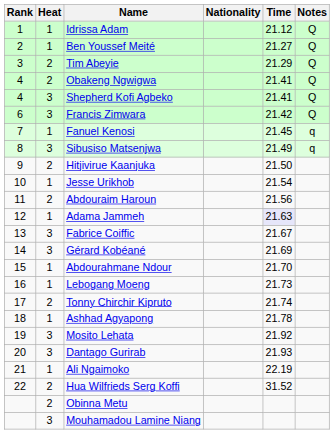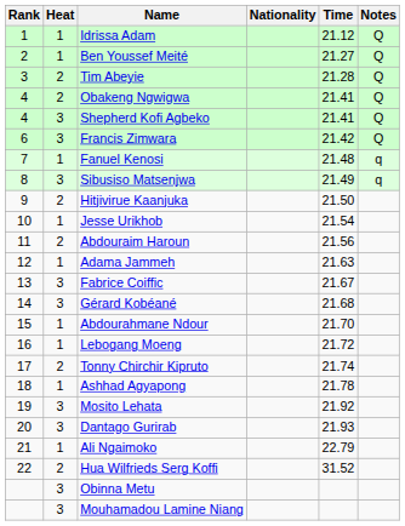 <table class="wikitable sortable" style="text-align:center">
 <tr>
 <th>Rank</th>
 <th>Heat</th>
 <th>Name</th>
 <th>Nationality</th>
 <th>Time</th>
 <th>Notes</th>
 </tr>
 <tr bgcolor=ccffcc>
 <td>1</td>
 <td>1</td>
 <td align=left><a href='#'>Idrissa Adam</a></td>
 <td align=left></td>
 <td>21.12</td>
 <td>Q</td>
 </tr>
 <tr bgcolor=ccffcc>
 <td>2</td>
 <td>1</td>
 <td align=left><a href='#'>Ben Youssef Meité</a></td>
 <td align=left></td>
 <td>21.27</td>
 <td>Q</td>
 </tr>
 <tr bgcolor=ccffcc>
 <td>3</td>
 <td>2</td>
 <td align=left><a href='#'>Tim Abeyie</a></td>
 <td align=left></td>
-<td>21.29</td>
+<td>21.28</td>
 <td>Q</td>
 </tr>
 <tr bgcolor=ccffcc>
 <td>4</td>
 <td>2</td>
 <td align=left><a href='#'>Obakeng Ngwigwa</a></td>
 <td align=left></td>
 <td>21.41</td>
 <td>Q</td>
 </tr>
 <tr bgcolor=ccffcc>
 <td>4</td>
 <td>3</td>
 <td align=left><a href='#'>Shepherd Kofi Agbeko</a></td>
 <td align=left></td>
 <td>21.41</td>
 <td>Q</td>
 </tr>
 <tr bgcolor=ccffcc>
 <td>6</td>
 <td>3</td>
 <td align=left><a href='#'>Francis Zimwara</a></td>
 <td align=left></td>
 <td>21.42</td>
 <td>Q</td>
 </tr>
 <tr bgcolor=ddffdd>
 <td>7</td>
 <td>1</td>
 <td align=left><a href='#'>Fanuel Kenosi</a></td>
 <td align=left></td>
-<td>21.45</td>
+<td>21.48</td>
 <td>q</td>
 </tr>
 <tr bgcolor=ddffdd>
 <td>8</td>
 <td>3</td>
 <td align=left><a href='#'>Sibusiso Matsenjwa</a></td>
 <td align=left></td>
 <td>21.49</td>
 <td>q</td>
 </tr>
 <tr>
 <td>9</td>
 <td>2</td>
 <td align=left><a href='#'>Hitjivirue Kaanjuka</a></td>
 <td align=left></td>
 <td>21.50</td>
 <td></td>
 </tr>
 <tr>
 <td>10</td>
 <td>1</td>
 <td align=left><a href='#'>Jesse Urikhob</a></td>
 <td align=left></td>
 <td>21.54</td>
 <td></td>
 </tr>
 <tr>
 <td>11</td>
 <td>2</td>
 <td align=left><a href='#'>Abdouraim Haroun</a></td>
 <td align=left></td>
 <td>21.56</td>
 <td></td>
 </tr>
 <tr>
 <td>12</td>
 <td>1</td>
 <td align=left><a href='#'>Adama Jammeh</a></td>
 <td align=left></td>
-<td style="background: lavender;">21.63</td>
+<td>21.63</td>
 <td></td>
 </tr>
 <tr>
 <td>13</td>
 <td>3</td>
 <td align=left><a href='#'>Fabrice Coiffic</a></td>
 <td align=left></td>
 <td>21.67</td>
 <td></td>
 </tr>
 <tr>
 <td>14</td>
 <td>3</td>
 <td align=left><a href='#'>Gérard Kobéané</a></td>
 <td align=left></td>
-<td>21.69</td>
+<td>21.68</td>
 <td></td>
 </tr>
 <tr>
 <td>15</td>
 <td>1</td>
 <td align=left><a href='#'>Abdourahmane Ndour</a></td>
 <td align=left></td>
 <td>21.70</td>
 <td></td>
 </tr>
 <tr>
 <td>16</td>
 <td>1</td>
 <td align=left><a href='#'>Lebogang Moeng</a></td>
 <td align=left></td>
-<td>21.73</td>
+<td>21.72</td>
 <td></td>
 </tr>
 <tr>
 <td>17</td>
 <td>2</td>
 <td align=left><a href='#'>Tonny Chirchir Kipruto</a></td>
 <td align=left></td>
 <td>21.74</td>
 <td></td>
 </tr>
 <tr>
 <td>18</td>
 <td>1</td>
 <td align=left><a href='#'>Ashhad Agyapong</a></td>
 <td align=left></td>
 <td>21.78</td>
 <td></td>
 </tr>
 <tr>
 <td>19</td>
 <td>3</td>
 <td align=left><a href='#'>Mosito Lehata</a></td>
 <td align=left></td>
 <td>21.92</td>
 <td></td>
 </tr>
 <tr>
 <td>20</td>
 <td>3</td>
 <td align=left><a href='#'>Dantago Gurirab</a></td>
 <td align=left></td>
 <td>21.93</td>
 <td></td>
 </tr>
 <tr>
 <td>21</td>
 <td>1</td>
 <td align=left><a href='#'>Ali Ngaimoko</a></td>
 <td align=left></td>
-<td>22.19</td>
+<td>22.79</td>
 <td></td>
 </tr>
 <tr>
 <td>22</td>
 <td>2</td>
 <td align=left><a href='#'>Hua Wilfrieds Serg Koffi</a></td>
 <td align=left></td>
 <td>31.52</td>
 <td></td>
 </tr>
 <tr>
 <td></td>
-<td>2</td>
+<td>3</td>
 <td align=left><a href='#'>Obinna Metu</a></td>
 <td align=left></td>
 <td></td>
 <td></td>
 </tr>
 <tr>
 <td></td>
 <td>3</td>
 <td align=left><a href='#'>Mouhamadou Lamine Niang</a></td>
 <td align=left></td>
 <td></td>
 <td></td>
 </tr>
 </table>
